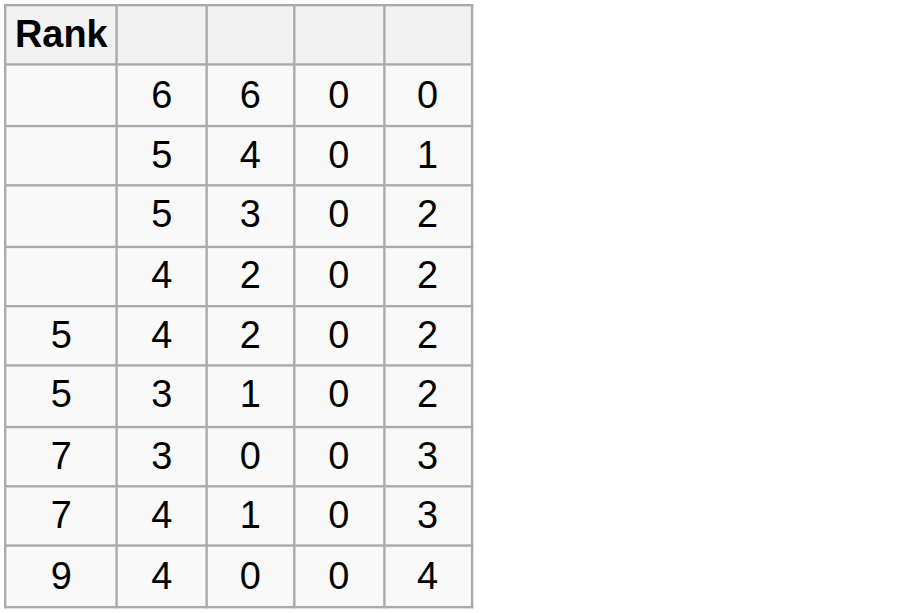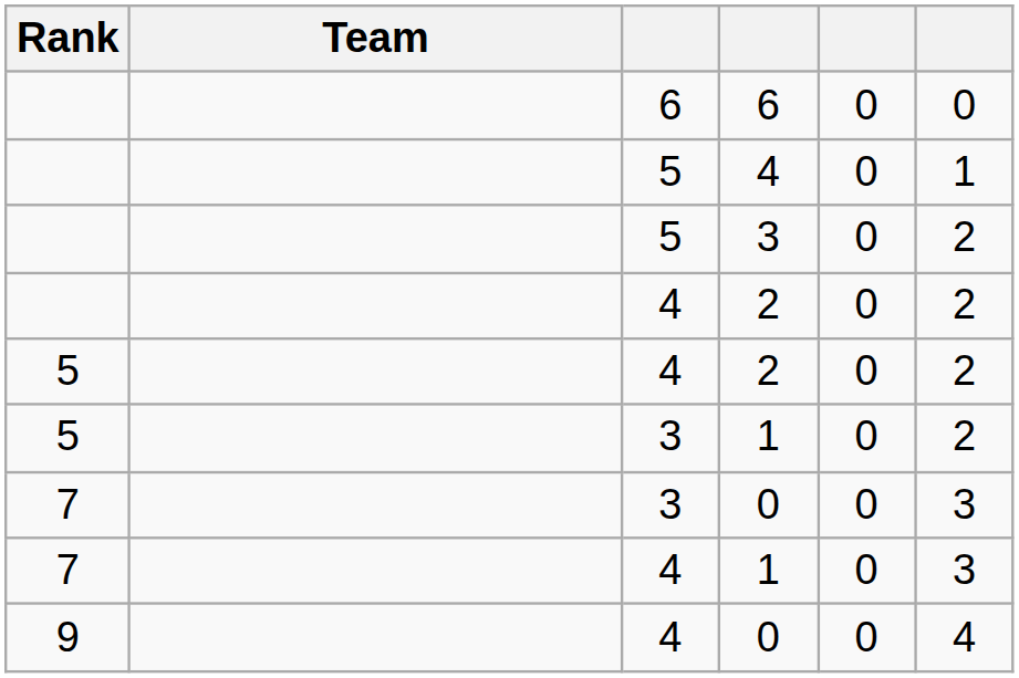 <table class="wikitable" style="text-align: center;">
 <tr>
 <th width=40>Rank</th>
+<th width=180>Team</th>
 <th width=30></th>
 <th width=30></th>
 <th width=30></th>
 <th width=30></th>
 </tr>
 <tr>
 <td></td>
+<td align=left></td>
 <td>6</td>
 <td>6</td>
 <td>0</td>
 <td>0</td>
 </tr>
 <tr>
 <td></td>
+<td align=left></td>
 <td>5</td>
 <td>4</td>
 <td>0</td>
 <td>1</td>
 </tr>
 <tr>
 <td></td>
+<td align=left></td>
 <td>5</td>
 <td>3</td>
 <td>0</td>
 <td>2</td>
 </tr>
 <tr>
 <td></td>
+<td align=left></td>
 <td>4</td>
 <td>2</td>
 <td>0</td>
 <td>2</td>
 </tr>
 <tr>
 <td>5</td>
+<td align=left></td>
 <td>4</td>
 <td>2</td>
 <td>0</td>
 <td>2</td>
 </tr>
 <tr>
 <td>5</td>
+<td align=left></td>
 <td>3</td>
 <td>1</td>
 <td>0</td>
 <td>2</td>
 </tr>
 <tr>
 <td>7</td>
+<td align=left></td>
 <td>3</td>
 <td>0</td>
 <td>0</td>
 <td>3</td>
 </tr>
 <tr>
 <td>7</td>
+<td align=left></td>
 <td>4</td>
 <td>1</td>
 <td>0</td>
 <td>3</td>
 </tr>
 <tr>
 <td>9</td>
+<td align=left></td>
 <td>4</td>
 <td>0</td>
 <td>0</td>
 <td>4</td>
 </tr>
 </table>
